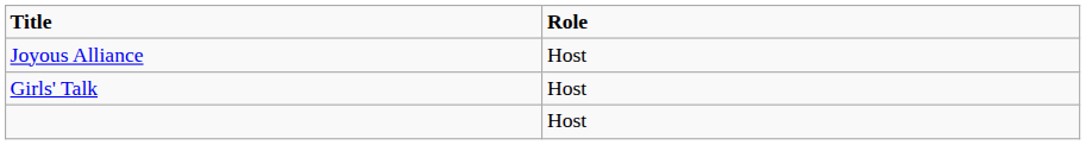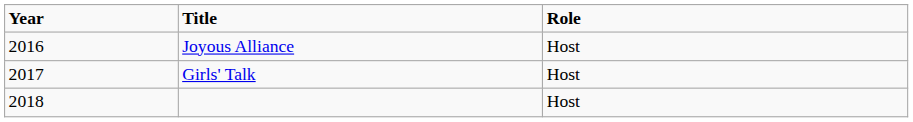 <table class="wikitable" width="65%">
 <tr>
+<td style="width:10%"><strong>Year</strong></td>
 <td style="width:21%"><strong>Title</strong></td>
 <td style="width:21%"><strong>Role</strong></td>
 </tr>
 <tr>
+<td>2016</td>
 <td><a href='#'>Joyous Alliance</a></td>
 <td>Host</td>
 </tr>
 <tr>
+<td>2017</td>
 <td><a href='#'>Girls' Talk</a></td>
 <td>Host</td>
 </tr>
 <tr>
+<td>2018</td>
 <td></td>
 <td>Host</td>
 </tr>
 </table>
